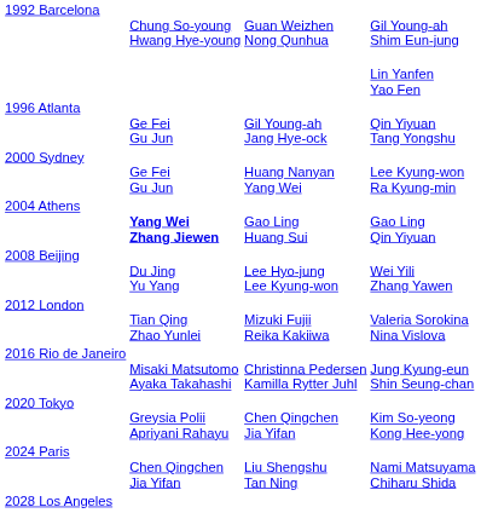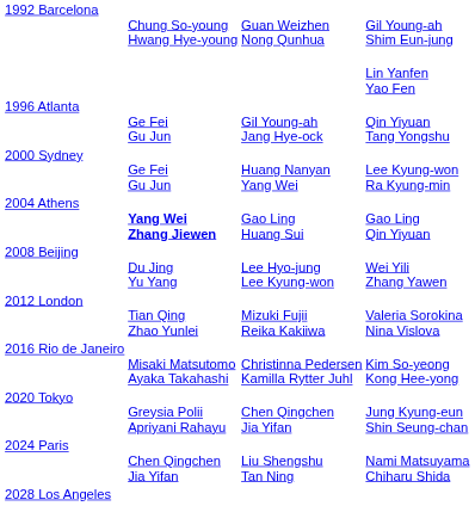 <table>
 <tr valign="top">
 <td rowspan=2><a href='#'>1992 Barcelona</a><br></td>
 <td rowspan=2><br><a href='#'>Chung So-young</a><br><a href='#'>Hwang Hye-young</a></td>
 <td rowspan=2><br><a href='#'>Guan Weizhen</a><br><a href='#'>Nong Qunhua</a></td>
 <td><br><a href='#'>Gil Young-ah</a><br><a href='#'>Shim Eun-jung</a></td>
 </tr>
 <tr>
 <td><br><a href='#'>Lin Yanfen</a> <br><a href='#'>Yao Fen</a></td>
 </tr>
 <tr valign="top">
 <td><a href='#'>1996 Atlanta</a><br></td>
 <td><br><a href='#'>Ge Fei</a><br><a href='#'>Gu Jun</a></td>
 <td><br><a href='#'>Gil Young-ah</a><br><a href='#'>Jang Hye-ock</a></td>
 <td><br><a href='#'>Qin Yiyuan</a><br><a href='#'>Tang Yongshu</a></td>
 </tr>
 <tr valign="top">
 <td><a href='#'>2000 Sydney</a><br></td>
 <td><br><a href='#'>Ge Fei</a><br><a href='#'>Gu Jun</a></td>
 <td><br><a href='#'>Huang Nanyan</a><br><a href='#'>Yang Wei</a></td>
 <td><br><a href='#'>Lee Kyung-won</a><br><a href='#'>Ra Kyung-min</a></td>
 </tr>
 <tr valign="top">
 <td><a href='#'>2004 Athens</a><br></td>
 <td><strong><br><a href='#'>Yang Wei</a><br><a href='#'>Zhang Jiewen</a></strong></td>
 <td><br><a href='#'>Gao Ling</a><br><a href='#'>Huang Sui</a></td>
 <td><br><a href='#'>Gao Ling</a><br><a href='#'>Qin Yiyuan</a></td>
 </tr>
 <tr valign="top">
 <td><a href='#'>2008 Beijing</a><br></td>
 <td><br><a href='#'>Du Jing</a><br><a href='#'>Yu Yang</a></td>
 <td><br><a href='#'>Lee Hyo-jung</a><br><a href='#'>Lee Kyung-won</a></td>
 <td><br><a href='#'>Wei Yili</a><br><a href='#'>Zhang Yawen</a></td>
 </tr>
 <tr valign="top">
 <td><a href='#'>2012 London</a><br></td>
 <td><br><a href='#'>Tian Qing</a><br><a href='#'>Zhao Yunlei</a></td>
 <td><br><a href='#'>Mizuki Fujii</a><br><a href='#'>Reika Kakiiwa</a></td>
 <td><br><a href='#'>Valeria Sorokina</a><br><a href='#'>Nina Vislova</a></td>
 </tr>
 <tr valign="top">
 <td><a href='#'>2016 Rio de Janeiro</a><br></td>
 <td><br><a href='#'>Misaki Matsutomo</a><br><a href='#'>Ayaka Takahashi</a></td>
 <td><br><a href='#'>Christinna Pedersen</a><br><a href='#'>Kamilla Rytter Juhl</a></td>
-<td><br><a href='#'>Jung Kyung-eun</a><br><a href='#'>Shin Seung-chan</a></td>
+<td><br><a href='#'>Kim So-yeong</a><br><a href='#'>Kong Hee-yong</a></td>
 </tr>
 <tr valign="top">
 <td><a href='#'>2020 Tokyo</a><br></td>
 <td><br><a href='#'>Greysia Polii</a><br><a href='#'>Apriyani Rahayu</a></td>
 <td><br><a href='#'>Chen Qingchen</a><br><a href='#'>Jia Yifan</a></td>
-<td><br><a href='#'>Kim So-yeong</a><br><a href='#'>Kong Hee-yong</a></td>
+<td><br><a href='#'>Jung Kyung-eun</a><br><a href='#'>Shin Seung-chan</a></td>
 </tr>
 <tr valign="top">
 <td><a href='#'>2024 Paris</a><br></td>
 <td><br><a href='#'>Chen Qingchen</a><br><a href='#'>Jia Yifan</a></td>
 <td><br><a href='#'>Liu Shengshu</a><br><a href='#'>Tan Ning</a></td>
 <td><br><a href='#'>Nami Matsuyama</a><br><a href='#'>Chiharu Shida</a></td>
 </tr>
 <tr>
 <td><a href='#'>2028 Los Angeles</a> <br></td>
 <td></td>
 <td></td>
 <td></td>
 </tr>
 <tr>
 </tr>
 </table>
